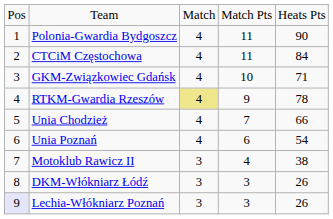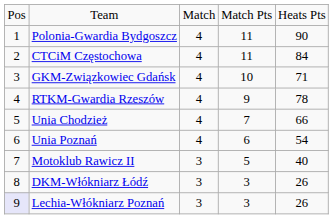 <table class=wikitable style="font-size: 90%">
 <tr align=center >
 <td>Pos</td>
 <td>Team</td>
 <td>Match</td>
 <td>Match Pts</td>
 <td>Heats Pts</td>
 </tr>
 <tr align=center>
 <td>1</td>
 <td align=left><a href='#'>Polonia-Gwardia Bydgoszcz</a></td>
 <td>4</td>
 <td>11</td>
 <td>90</td>
 </tr>
 <tr align=center>
 <td>2</td>
 <td align=left><a href='#'>CTCiM Częstochowa</a></td>
 <td>4</td>
 <td>11</td>
 <td>84</td>
 </tr>
 <tr align=center>
 <td>3</td>
 <td align=left><a href='#'>GKM-Związkowiec Gdańsk</a></td>
 <td>4</td>
 <td>10</td>
 <td>71</td>
 </tr>
 <tr align=center>
 <td>4</td>
 <td align=left><a href='#'>RTKM-Gwardia Rzeszów</a></td>
-<td style="background: khaki;">4</td>
+<td>4</td>
 <td>9</td>
 <td>78</td>
 </tr>
 <tr align=center>
 <td>5</td>
 <td align=left><a href='#'>Unia Chodzież</a></td>
 <td>4</td>
 <td>7</td>
 <td>66</td>
 </tr>
 <tr align=center>
 <td>6</td>
 <td align=left><a href='#'>Unia Poznań</a></td>
 <td>4</td>
 <td>6</td>
 <td>54</td>
 </tr>
 <tr align=center>
 <td>7</td>
 <td align=left><a href='#'>Motoklub Rawicz II</a></td>
 <td>3</td>
-<td>4</td>
-<td>38</td>
+<td>5</td>
+<td>40</td>
 </tr>
 <tr align=center>
 <td>8</td>
 <td align=left><a href='#'>DKM-Włókniarz Łódź</a></td>
 <td>3</td>
 <td>3</td>
 <td>26</td>
 </tr>
 <tr align=center>
 <td style="background: lavender;">9</td>
 <td align=left><a href='#'>Lechia-Włókniarz Poznań</a></td>
 <td>3</td>
 <td>3</td>
 <td>26</td>
 </tr>
 </table>
